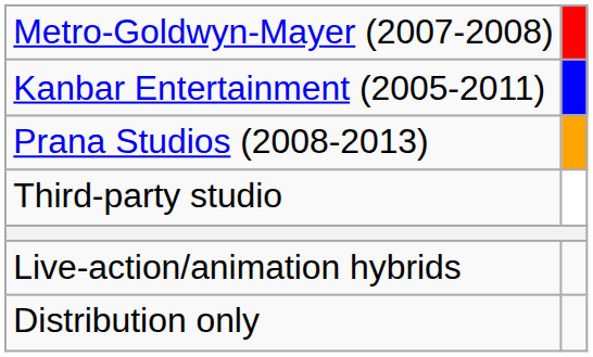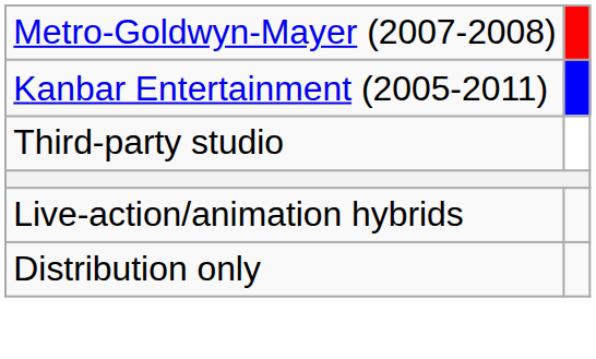 <table class="wikitable">
 <tr>
 <td><a href='#'>Metro-Goldwyn-Mayer</a> (2007-2008)</td>
 <td style="background:red; "> </td>
 </tr>
 <tr>
 <td><a href='#'>Kanbar Entertainment</a> (2005-2011)</td>
 <td style="background:blue; "> </td>
-</tr>
-<tr>
-<td><a href='#'>Prana Studios</a> (2008-2013)</td>
-<td style="background:orange; "> </td>
 </tr>
 <tr>
 <td>Third-party studio</td>
 <td style="background:white; "> </td>
 </tr>
 <tr>
 <th colspan="2"></th>
 </tr>
 <tr>
 <td>Live-action/animation hybrids</td>
 <td></td>
 </tr>
 <tr>
 <td>Distribution only</td>
 <td></td>
 </tr>
 </table>
